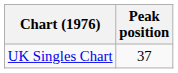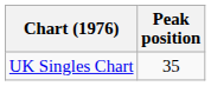 <table class="wikitable">
 <tr>
 <th align="left">Chart (1976)</th>
 <th align="left">Peak<br>position</th>
 </tr>
 <tr>
 <td align="left"><a href='#'>UK Singles Chart</a></td>
-<td style="text-align:center;">37</td>
+<td style="text-align:center;">35</td>
 </tr>
 </table>
